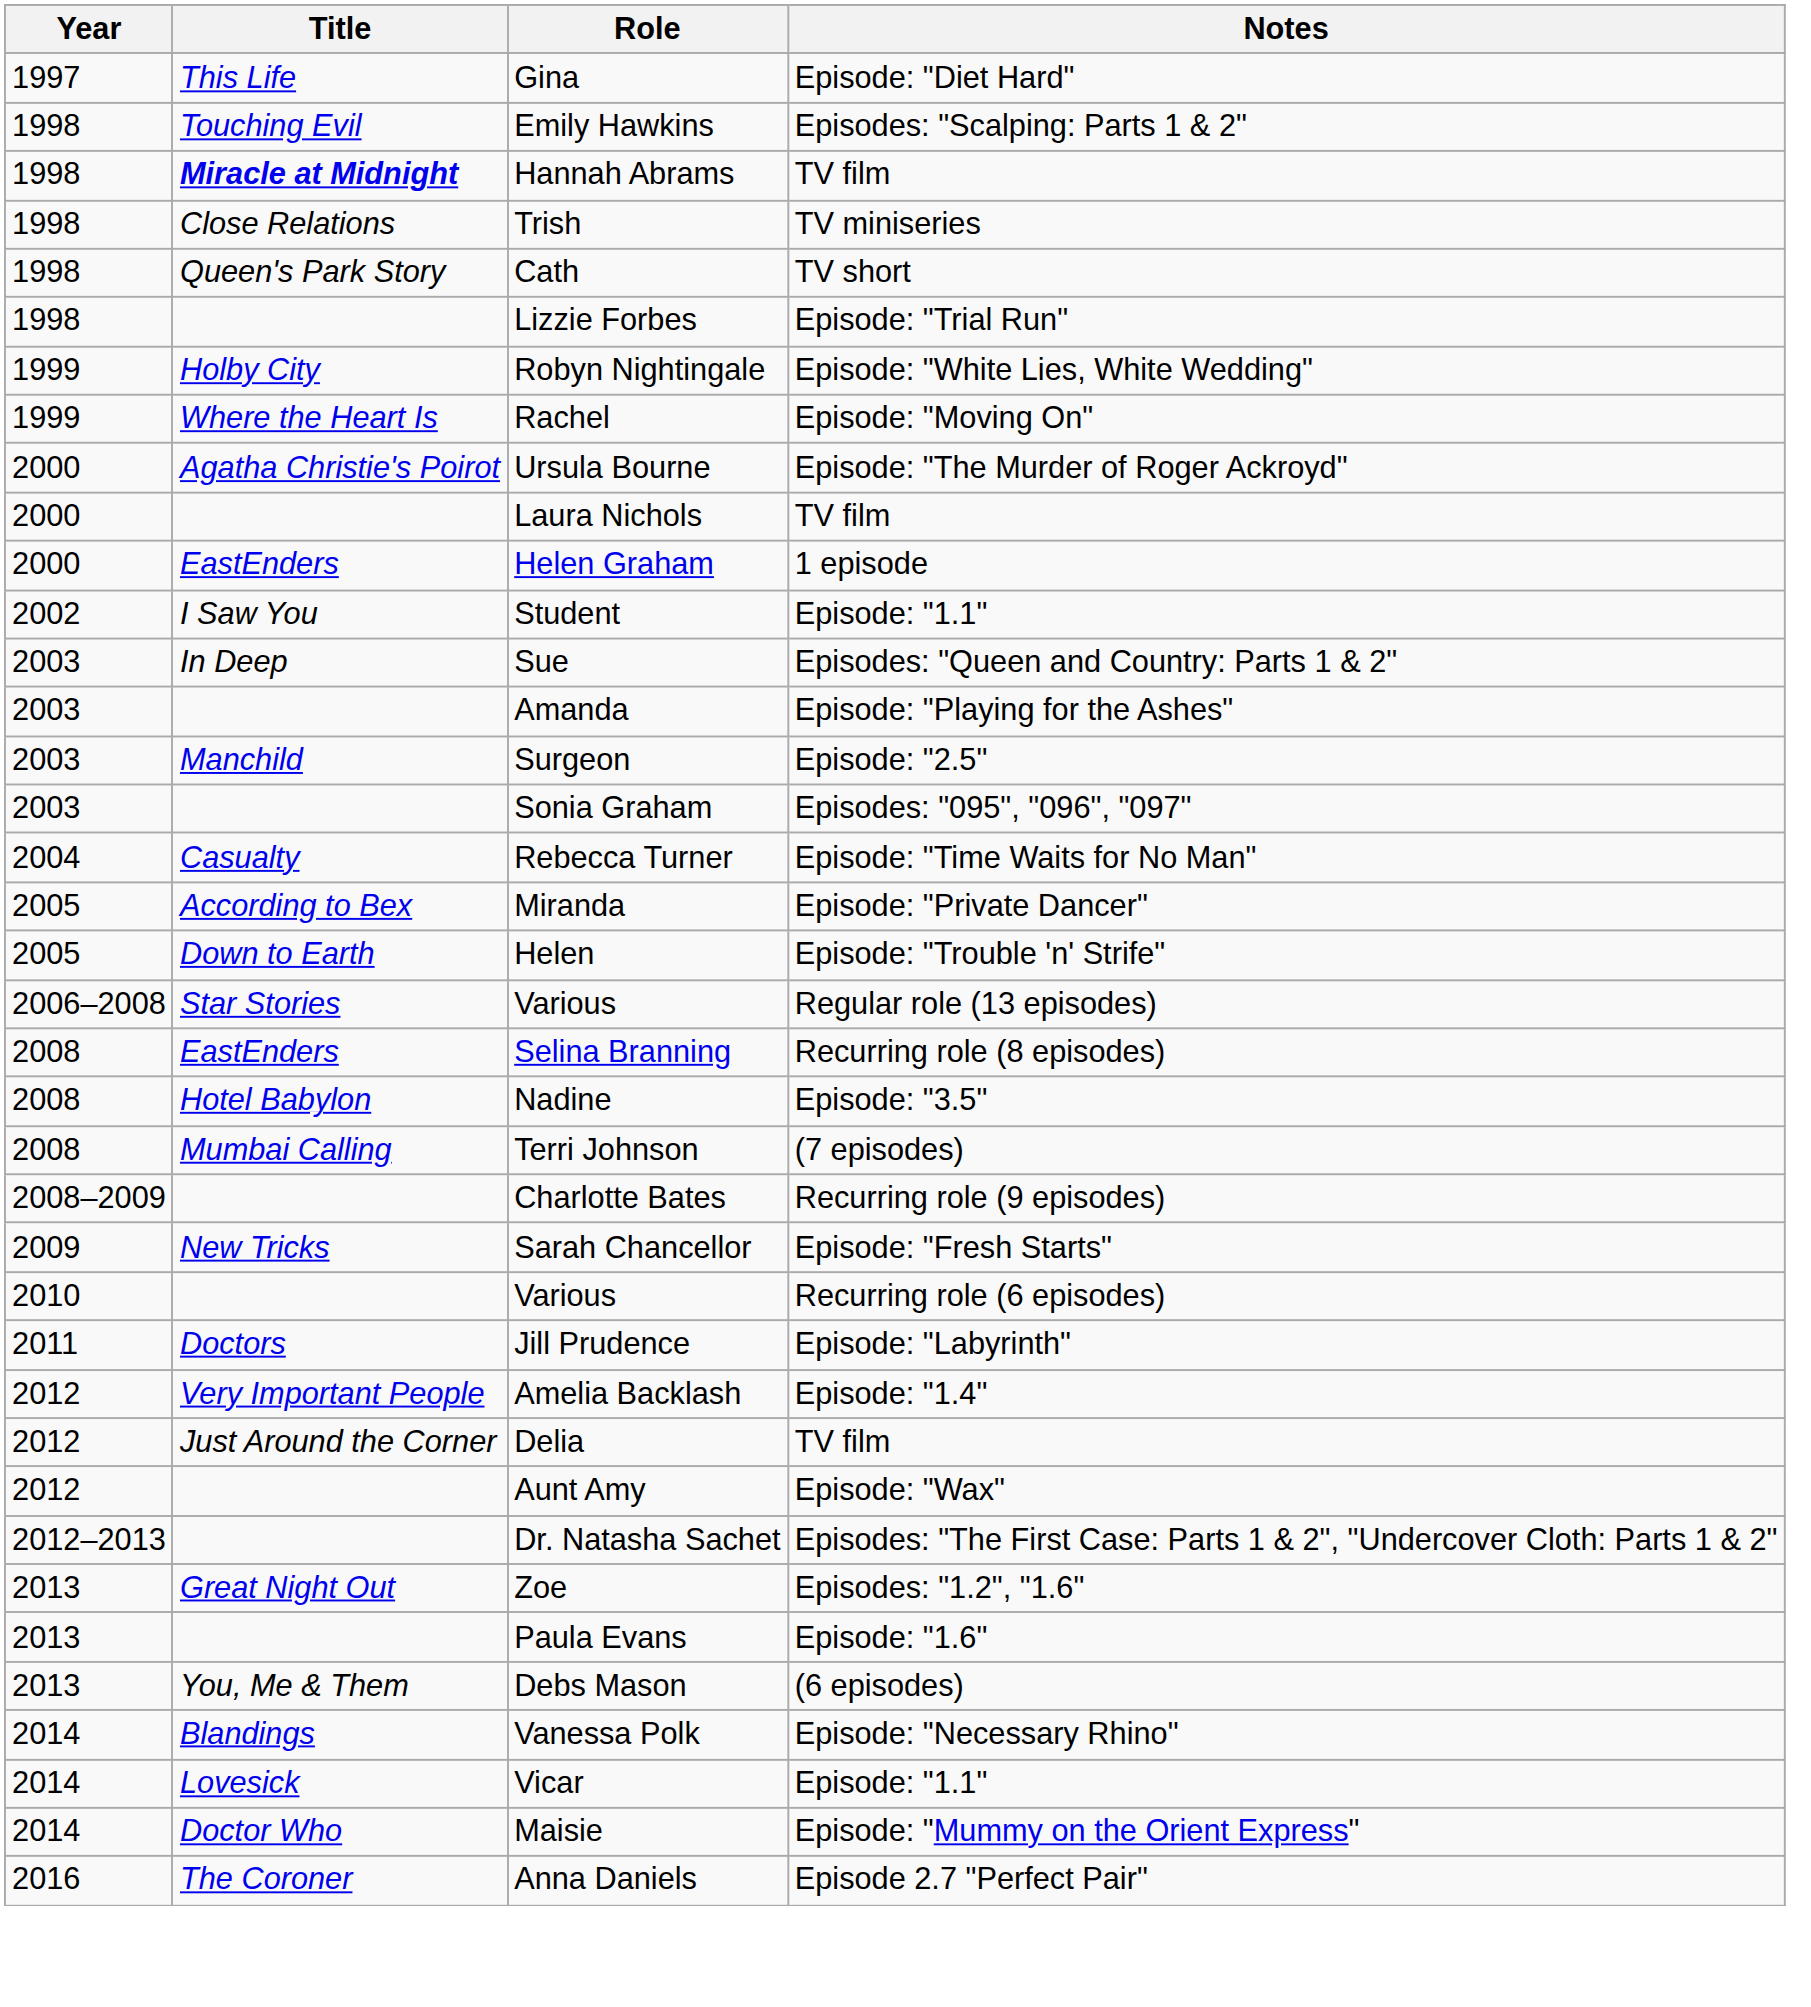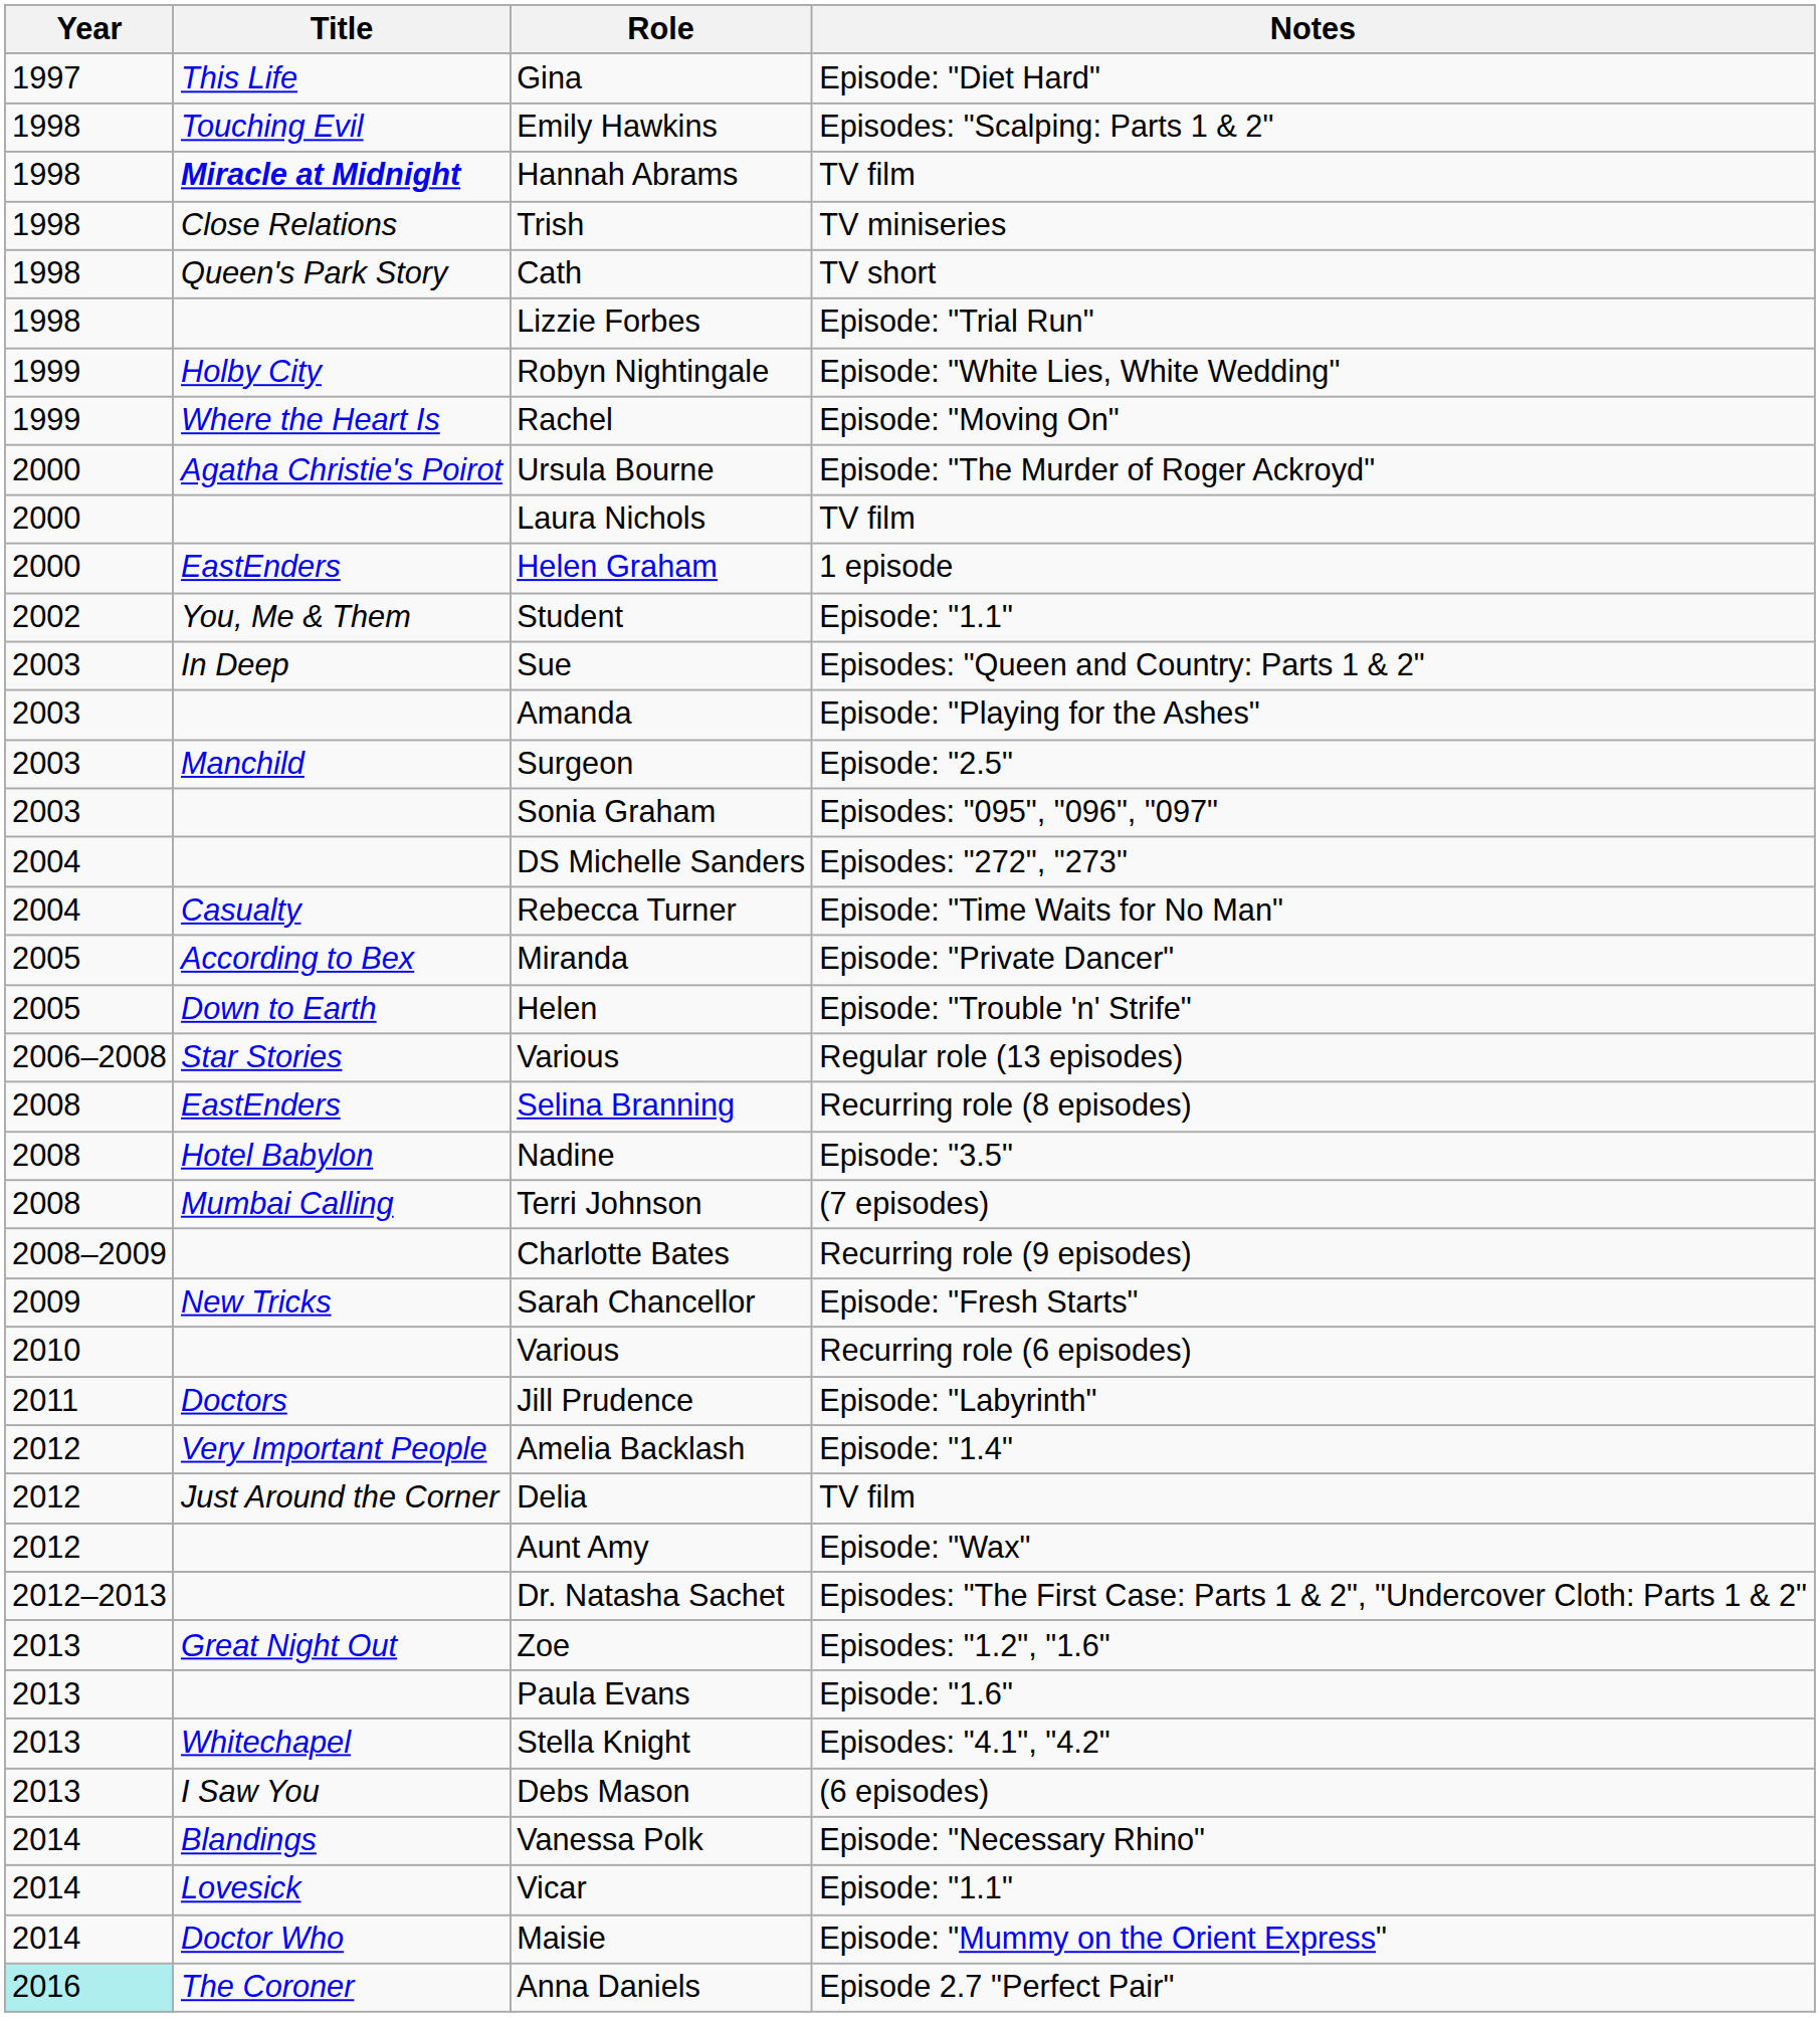 <table class="wikitable sortable">
 <tr>
 <th>Year</th>
 <th>Title</th>
 <th>Role</th>
 <th class="unsortable">Notes</th>
 </tr>
 <tr>
 <td>1997</td>
 <td><em><a href='#'>This Life</a></em></td>
 <td>Gina</td>
 <td>Episode: "Diet Hard"</td>
 </tr>
 <tr>
 <td>1998</td>
 <td><em><a href='#'>Touching Evil</a></em></td>
 <td>Emily Hawkins</td>
 <td>Episodes: "Scalping: Parts 1 & 2"</td>
 </tr>
 <tr>
 <td>1998</td>
 <td><strong><em><a href='#'>Miracle at Midnight</a></em></strong></td>
 <td>Hannah Abrams</td>
 <td>TV film</td>
 </tr>
 <tr>
 <td>1998</td>
 <td><em>Close Relations</em></td>
 <td>Trish</td>
 <td>TV miniseries</td>
 </tr>
 <tr>
 <td>1998</td>
 <td><em>Queen's Park Story</em></td>
 <td>Cath</td>
 <td>TV short</td>
 </tr>
 <tr>
 <td>1998</td>
 <td><em></em></td>
 <td>Lizzie Forbes</td>
 <td>Episode: "Trial Run"</td>
 </tr>
 <tr>
 <td>1999</td>
 <td><em><a href='#'>Holby City</a></em></td>
 <td>Robyn Nightingale</td>
 <td>Episode: "White Lies, White Wedding"</td>
 </tr>
 <tr>
 <td>1999</td>
 <td><em><a href='#'>Where the Heart Is</a></em></td>
 <td>Rachel</td>
 <td>Episode: "Moving On"</td>
 </tr>
 <tr>
 <td>2000</td>
 <td><em><a href='#'>Agatha Christie's Poirot</a></em></td>
 <td>Ursula Bourne</td>
 <td>Episode: "The Murder of Roger Ackroyd"</td>
 </tr>
 <tr>
 <td>2000</td>
 <td><em></em></td>
 <td>Laura Nichols</td>
 <td>TV film</td>
 </tr>
 <tr>
 <td>2000</td>
 <td><em><a href='#'>EastEnders</a></em></td>
 <td><a href='#'>Helen Graham</a></td>
 <td>1 episode</td>
 </tr>
 <tr>
 <td>2002</td>
-<td><em>I Saw You</em></td>
+<td><em>You, Me & Them</em></td>
 <td>Student</td>
 <td>Episode: "1.1"</td>
 </tr>
 <tr>
 <td>2003</td>
 <td><em>In Deep</em></td>
 <td>Sue</td>
 <td>Episodes: "Queen and Country: Parts 1 & 2"</td>
 </tr>
 <tr>
 <td>2003</td>
 <td><em></em></td>
 <td>Amanda</td>
 <td>Episode: "Playing for the Ashes"</td>
 </tr>
 <tr>
 <td>2003</td>
 <td><em><a href='#'>Manchild</a></em></td>
 <td>Surgeon</td>
 <td>Episode: "2.5"</td>
 </tr>
 <tr>
 <td>2003</td>
 <td><em></em></td>
 <td>Sonia Graham</td>
 <td>Episodes: "095", "096", "097"</td>
+</tr>
+<tr>
+<td>2004</td>
+<td><em></em></td>
+<td>DS Michelle Sanders</td>
+<td>Episodes: "272", "273"</td>
 </tr>
 <tr>
 <td>2004</td>
 <td><em><a href='#'>Casualty</a></em></td>
 <td>Rebecca Turner</td>
 <td>Episode: "Time Waits for No Man"</td>
 </tr>
 <tr>
 <td>2005</td>
 <td><em><a href='#'>According to Bex</a></em></td>
 <td>Miranda</td>
 <td>Episode: "Private Dancer"</td>
 </tr>
 <tr>
 <td>2005</td>
 <td><em><a href='#'>Down to Earth</a></em></td>
 <td>Helen</td>
 <td>Episode: "Trouble 'n' Strife"</td>
 </tr>
 <tr>
 <td>2006–2008</td>
 <td><em><a href='#'>Star Stories</a></em></td>
 <td>Various</td>
 <td>Regular role (13 episodes)</td>
 </tr>
 <tr>
 <td>2008</td>
 <td><em><a href='#'>EastEnders</a></em></td>
 <td><a href='#'>Selina Branning</a></td>
 <td>Recurring role (8 episodes) </td>
 </tr>
 <tr>
 <td>2008</td>
 <td><em><a href='#'>Hotel Babylon</a></em></td>
 <td>Nadine</td>
 <td>Episode: "3.5"</td>
 </tr>
 <tr>
 <td>2008</td>
 <td><em><a href='#'>Mumbai Calling</a></em></td>
 <td>Terri Johnson</td>
 <td>(7 episodes)</td>
 </tr>
 <tr>
 <td>2008–2009</td>
 <td><em></em></td>
 <td>Charlotte Bates</td>
 <td>Recurring role (9 episodes)</td>
 </tr>
 <tr>
 <td>2009</td>
 <td><em><a href='#'>New Tricks</a></em></td>
 <td>Sarah Chancellor</td>
 <td>Episode: "Fresh Starts"</td>
 </tr>
 <tr>
 <td>2010</td>
 <td><em></em></td>
 <td>Various</td>
 <td>Recurring role (6 episodes)</td>
 </tr>
 <tr>
 <td>2011</td>
 <td><em><a href='#'>Doctors</a></em></td>
 <td>Jill Prudence</td>
 <td>Episode: "Labyrinth"</td>
 </tr>
 <tr>
 <td>2012</td>
 <td><em><a href='#'>Very Important People</a></em></td>
 <td>Amelia Backlash</td>
 <td>Episode: "1.4"</td>
 </tr>
 <tr>
 <td>2012</td>
 <td><em>Just Around the Corner</em></td>
 <td>Delia</td>
 <td>TV film</td>
 </tr>
 <tr>
 <td>2012</td>
 <td><em></em></td>
 <td>Aunt Amy</td>
 <td>Episode: "Wax"</td>
 </tr>
 <tr>
 <td>2012–2013</td>
 <td><em></em></td>
 <td>Dr. Natasha Sachet</td>
 <td>Episodes: "The First Case: Parts 1 & 2", "Undercover Cloth: Parts 1 & 2"</td>
 </tr>
 <tr>
 <td>2013</td>
 <td><em><a href='#'>Great Night Out</a></em></td>
 <td>Zoe</td>
 <td>Episodes: "1.2", "1.6"</td>
 </tr>
 <tr>
 <td>2013</td>
 <td><em></em></td>
 <td>Paula Evans</td>
 <td>Episode: "1.6"</td>
 </tr>
 <tr>
 <td>2013</td>
-<td><em>You, Me & Them</em></td>
+<td><em><a href='#'>Whitechapel</a></em></td>
+<td>Stella Knight</td>
+<td>Episodes: "4.1", "4.2"</td>
+</tr>
+<tr>
+<td>2013</td>
+<td><em>I Saw You</em></td>
 <td>Debs Mason</td>
 <td>(6 episodes)</td>
 </tr>
 <tr>
 <td>2014</td>
 <td><em><a href='#'>Blandings</a></em></td>
 <td>Vanessa Polk</td>
 <td>Episode: "Necessary Rhino"</td>
 </tr>
 <tr>
 <td>2014</td>
 <td><em><a href='#'>Lovesick</a></em></td>
 <td>Vicar</td>
 <td>Episode: "1.1"</td>
 </tr>
 <tr>
 <td>2014</td>
 <td><em><a href='#'>Doctor Who</a></em></td>
 <td>Maisie</td>
 <td>Episode: "<a href='#'>Mummy on the Orient Express</a>" </td>
 </tr>
 <tr>
-<td>2016</td>
+<td style="background: paleturquoise;">2016</td>
 <td><em><a href='#'>The Coroner</a></em></td>
 <td>Anna Daniels</td>
 <td>Episode 2.7 "Perfect Pair"</td>
 </tr>
 </table>
